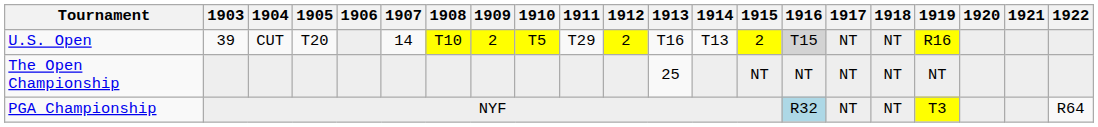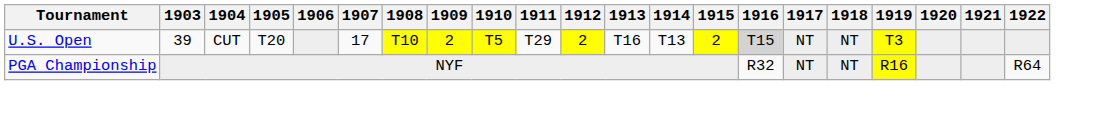 <table class="wikitable" style="font-size:95%;text-align:center;">
 <tr>
 <th>Tournament</th>
 <th>1903</th>
 <th>1904</th>
 <th>1905</th>
 <th>1906</th>
 <th>1907</th>
 <th>1908</th>
 <th>1909</th>
 <th>1910</th>
 <th>1911</th>
 <th>1912</th>
 <th>1913</th>
 <th>1914</th>
 <th>1915</th>
 <th>1916</th>
 <th>1917</th>
 <th>1918</th>
 <th>1919</th>
 <th>1920</th>
 <th>1921</th>
 <th>1922</th>
 </tr>
 <tr>
 <td align=left><a href='#'>U.S. Open</a></td>
 <td>39</td>
 <td>CUT</td>
 <td>T20</td>
 <td style="background:#eeeeee;"></td>
-<td>14</td>
+<td>17</td>
 <td style="background:yellow;">T10</td>
 <td style="background:yellow;">2</td>
 <td style="background:yellow;">T5</td>
 <td>T29</td>
 <td style="background:yellow;">2</td>
 <td>T16</td>
 <td>T13</td>
 <td style="background:yellow;">2</td>
 <td style="background: lightgrey;">T15</td>
 <td style="background:#eeeeee;">NT</td>
 <td style="background:#eeeeee;">NT</td>
-<td style="background:yellow;">R16</td>
-<td style="background:#eeeeee;"></td>
-<td style="background:#eeeeee;"></td>
-<td style="background:#eeeeee;"></td>
-</tr>
-<tr>
-<td align=left><a href='#'>The Open Championship</a></td>
-<td style="background:#eeeeee;"></td>
-<td style="background:#eeeeee;"></td>
-<td style="background:#eeeeee;"></td>
-<td style="background:#eeeeee;"></td>
-<td style="background:#eeeeee;"></td>
-<td style="background:#eeeeee;"></td>
-<td style="background:#eeeeee;"></td>
-<td style="background:#eeeeee;"></td>
-<td style="background:#eeeeee;"></td>
-<td style="background:#eeeeee;"></td>
-<td>25</td>
-<td style="background:#eeeeee;"></td>
-<td style="background:#eeeeee;">NT</td>
-<td style="background:#eeeeee;">NT</td>
-<td style="background:#eeeeee;">NT</td>
-<td style="background:#eeeeee;">NT</td>
-<td style="background:#eeeeee;">NT</td>
+<td style="background:yellow;">T3</td>
 <td style="background:#eeeeee;"></td>
 <td style="background:#eeeeee;"></td>
 <td style="background:#eeeeee;"></td>
 </tr>
 <tr>
 <td align=left><a href='#'>PGA Championship</a></td>
 <td colspan=13 style="background:#eeeeee;">NYF</td>
-<td style="background: lightblue;">R32</td>
+<td>R32</td>
 <td style="background:#eeeeee;">NT</td>
 <td style="background:#eeeeee;">NT</td>
-<td style="background:yellow;">T3</td>
+<td style="background:yellow;">R16</td>
 <td style="background:#eeeeee;"></td>
 <td style="background:#eeeeee;"></td>
 <td>R64</td>
 </tr>
 </table>
